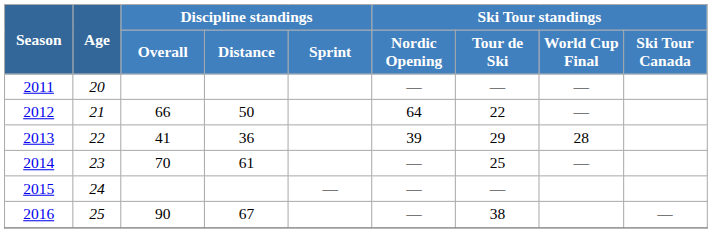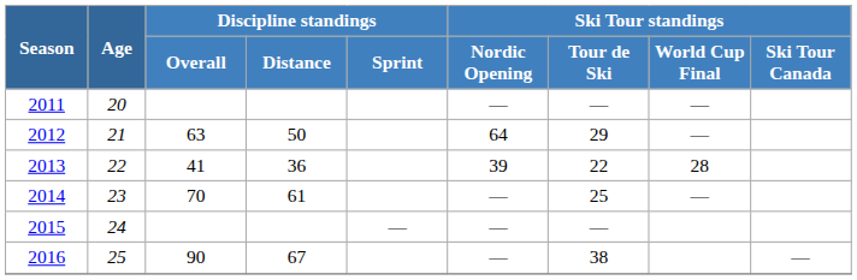 <table class="wikitable" style="font-size:95%; text-align:center; border:grey solid 1px; border-collapse:collapse; background:#ffffff;">
 <tr>
 <th style="background-color:#369; color:white; width:60px;" rowspan="2"> Season </th>
 <th style="background-color:#369; color:white; width:40px;" rowspan="2"> Age </th>
 <th style="background-color:#4180be; color:white;" colspan="3">Discipline standings</th>
 <th style="background-color:#4180be; color:white;" colspan="4">Ski Tour standings</th>
 </tr>
 <tr>
 <th style="background-color:#4180be; color:white; width:75px;">Overall</th>
 <th style="background-color:#4180be; color:white; width:75px;">Distance</th>
 <th style="background-color:#4180be; color:white; width:75px;">Sprint</th>
 <th style="background-color:#4180be; color:white; width:75px;">Nordic<br>Opening</th>
 <th style="background-color:#4180be; color:white; width:75px;">Tour de<br>Ski</th>
 <th style="background-color:#4180be; color:white; width:75px;">World Cup<br>Final</th>
 <th style="background-color:#4180be; color:white; width:75px;">Ski Tour<br>Canada</th>
 </tr>
 <tr>
 <td><a href='#'>2011</a></td>
 <td><em>20</em></td>
 <td></td>
 <td></td>
 <td></td>
 <td>—</td>
 <td>—</td>
 <td>—</td>
 <td></td>
 </tr>
 <tr>
 <td><a href='#'>2012</a></td>
 <td><em>21</em></td>
-<td>66</td>
+<td>63</td>
 <td>50</td>
 <td></td>
 <td>64</td>
-<td>22</td>
+<td>29</td>
 <td>—</td>
 <td></td>
 </tr>
 <tr>
 <td><a href='#'>2013</a></td>
 <td><em>22</em></td>
 <td>41</td>
 <td>36</td>
 <td></td>
 <td>39</td>
-<td>29</td>
+<td>22</td>
 <td>28</td>
 <td></td>
 </tr>
 <tr>
 <td><a href='#'>2014</a></td>
 <td><em>23</em></td>
 <td>70</td>
 <td>61</td>
 <td></td>
 <td>—</td>
 <td>25</td>
 <td>—</td>
 <td></td>
 </tr>
 <tr>
 <td><a href='#'>2015</a></td>
 <td><em>24</em></td>
 <td></td>
 <td></td>
 <td>—</td>
 <td>—</td>
 <td>—</td>
 <td></td>
 <td></td>
 </tr>
 <tr>
 <td><a href='#'>2016</a></td>
 <td><em>25</em></td>
 <td>90</td>
 <td>67</td>
 <td></td>
 <td>—</td>
 <td>38</td>
 <td></td>
 <td>—</td>
 </tr>
 <tr>
 </tr>
 </table>
